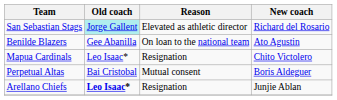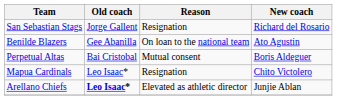 <table class=wikitable style="font-size:94%;">
 <tr>
 <th>Team</th>
 <th>Old coach</th>
 <th>Reason</th>
 <th>New coach</th>
 </tr>
 <tr>
 <td><a href='#'>San Sebastian Stags</a></td>
-<td style="background: paleturquoise;"><a href='#'>Jorge Gallent</a></td>
-<td>Elevated as athletic director</td>
+<td><a href='#'>Jorge Gallent</a></td>
+<td>Resignation</td>
 <td><a href='#'>Richard del Rosario</a></td>
 </tr>
 <tr>
 <td><a href='#'>Benilde Blazers</a></td>
 <td><a href='#'>Gee Abanilla</a></td>
 <td>On loan to the <a href='#'>national team</a></td>
 <td><a href='#'>Ato Agustin</a></td>
 </tr>
 <tr>
+<td><a href='#'>Perpetual Altas</a></td>
+<td><a href='#'>Bai Cristobal</a></td>
+<td>Mutual consent</td>
+<td><a href='#'>Boris Aldeguer</a></td>
+</tr>
+<tr>
 <td><a href='#'>Mapua Cardinals</a></td>
 <td><a href='#'>Leo Isaac</a>*</td>
 <td>Resignation</td>
 <td><a href='#'>Chito Victolero</a></td>
 </tr>
 <tr>
-<td><a href='#'>Perpetual Altas</a></td>
-<td><a href='#'>Bai Cristobal</a></td>
-<td>Mutual consent</td>
-<td><a href='#'>Boris Aldeguer</a></td>
-</tr>
-<tr>
 <td><a href='#'>Arellano Chiefs</a></td>
 <td><strong><a href='#'>Leo Isaac</a>*</strong></td>
-<td>Resignation</td>
+<td>Elevated as athletic director</td>
 <td>Junjie Ablan</td>
 </tr>
 <tr style="font-size:92%;">
 </tr>
 </table>
